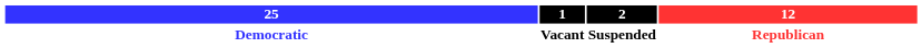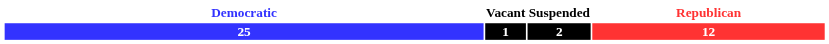 <table style="width:50%">
 <tr>
 <td scope="row" colspan="3" style="text-align:center"></td>
+</tr>
+<tr>
+<td scope="row" style="text-align:center; color:#3333FF"><strong>Democratic</strong></td>
+<td style="text-align:center; color:#000000"><strong>Vacant</strong></td>
+<td style="text-align:center; color:#000000"><strong>Suspended</strong></td>
+<td style="text-align:center; color:#FF3333"><strong>Republican</strong></td>
 </tr>
 <tr>
 <td scope="row" style="background:#3333FF; width:62.5%; text-align:center; color:white"><strong>25</strong></td>
 <td style="background:#000000; width:2.5%; text-align:center; color:white"><strong>1</strong></td>
 <td style="background:#000000; width:5%; text-align:center; color:white"><strong>2</strong></td>
 <td style="background:#FF3333; width:30%; text-align:center; color:white"><strong>12</strong></td>
 </tr>
-<tr>
-<td scope="row" style="text-align:center; color:#3333FF"><strong>Democratic</strong></td>
-<td style="text-align:center; color:#000000"><strong>Vacant</strong></td>
-<td style="text-align:center; color:#000000"><strong>Suspended</strong></td>
-<td style="text-align:center; color:#FF3333"><strong>Republican</strong></td>
-</tr>
 </table>
